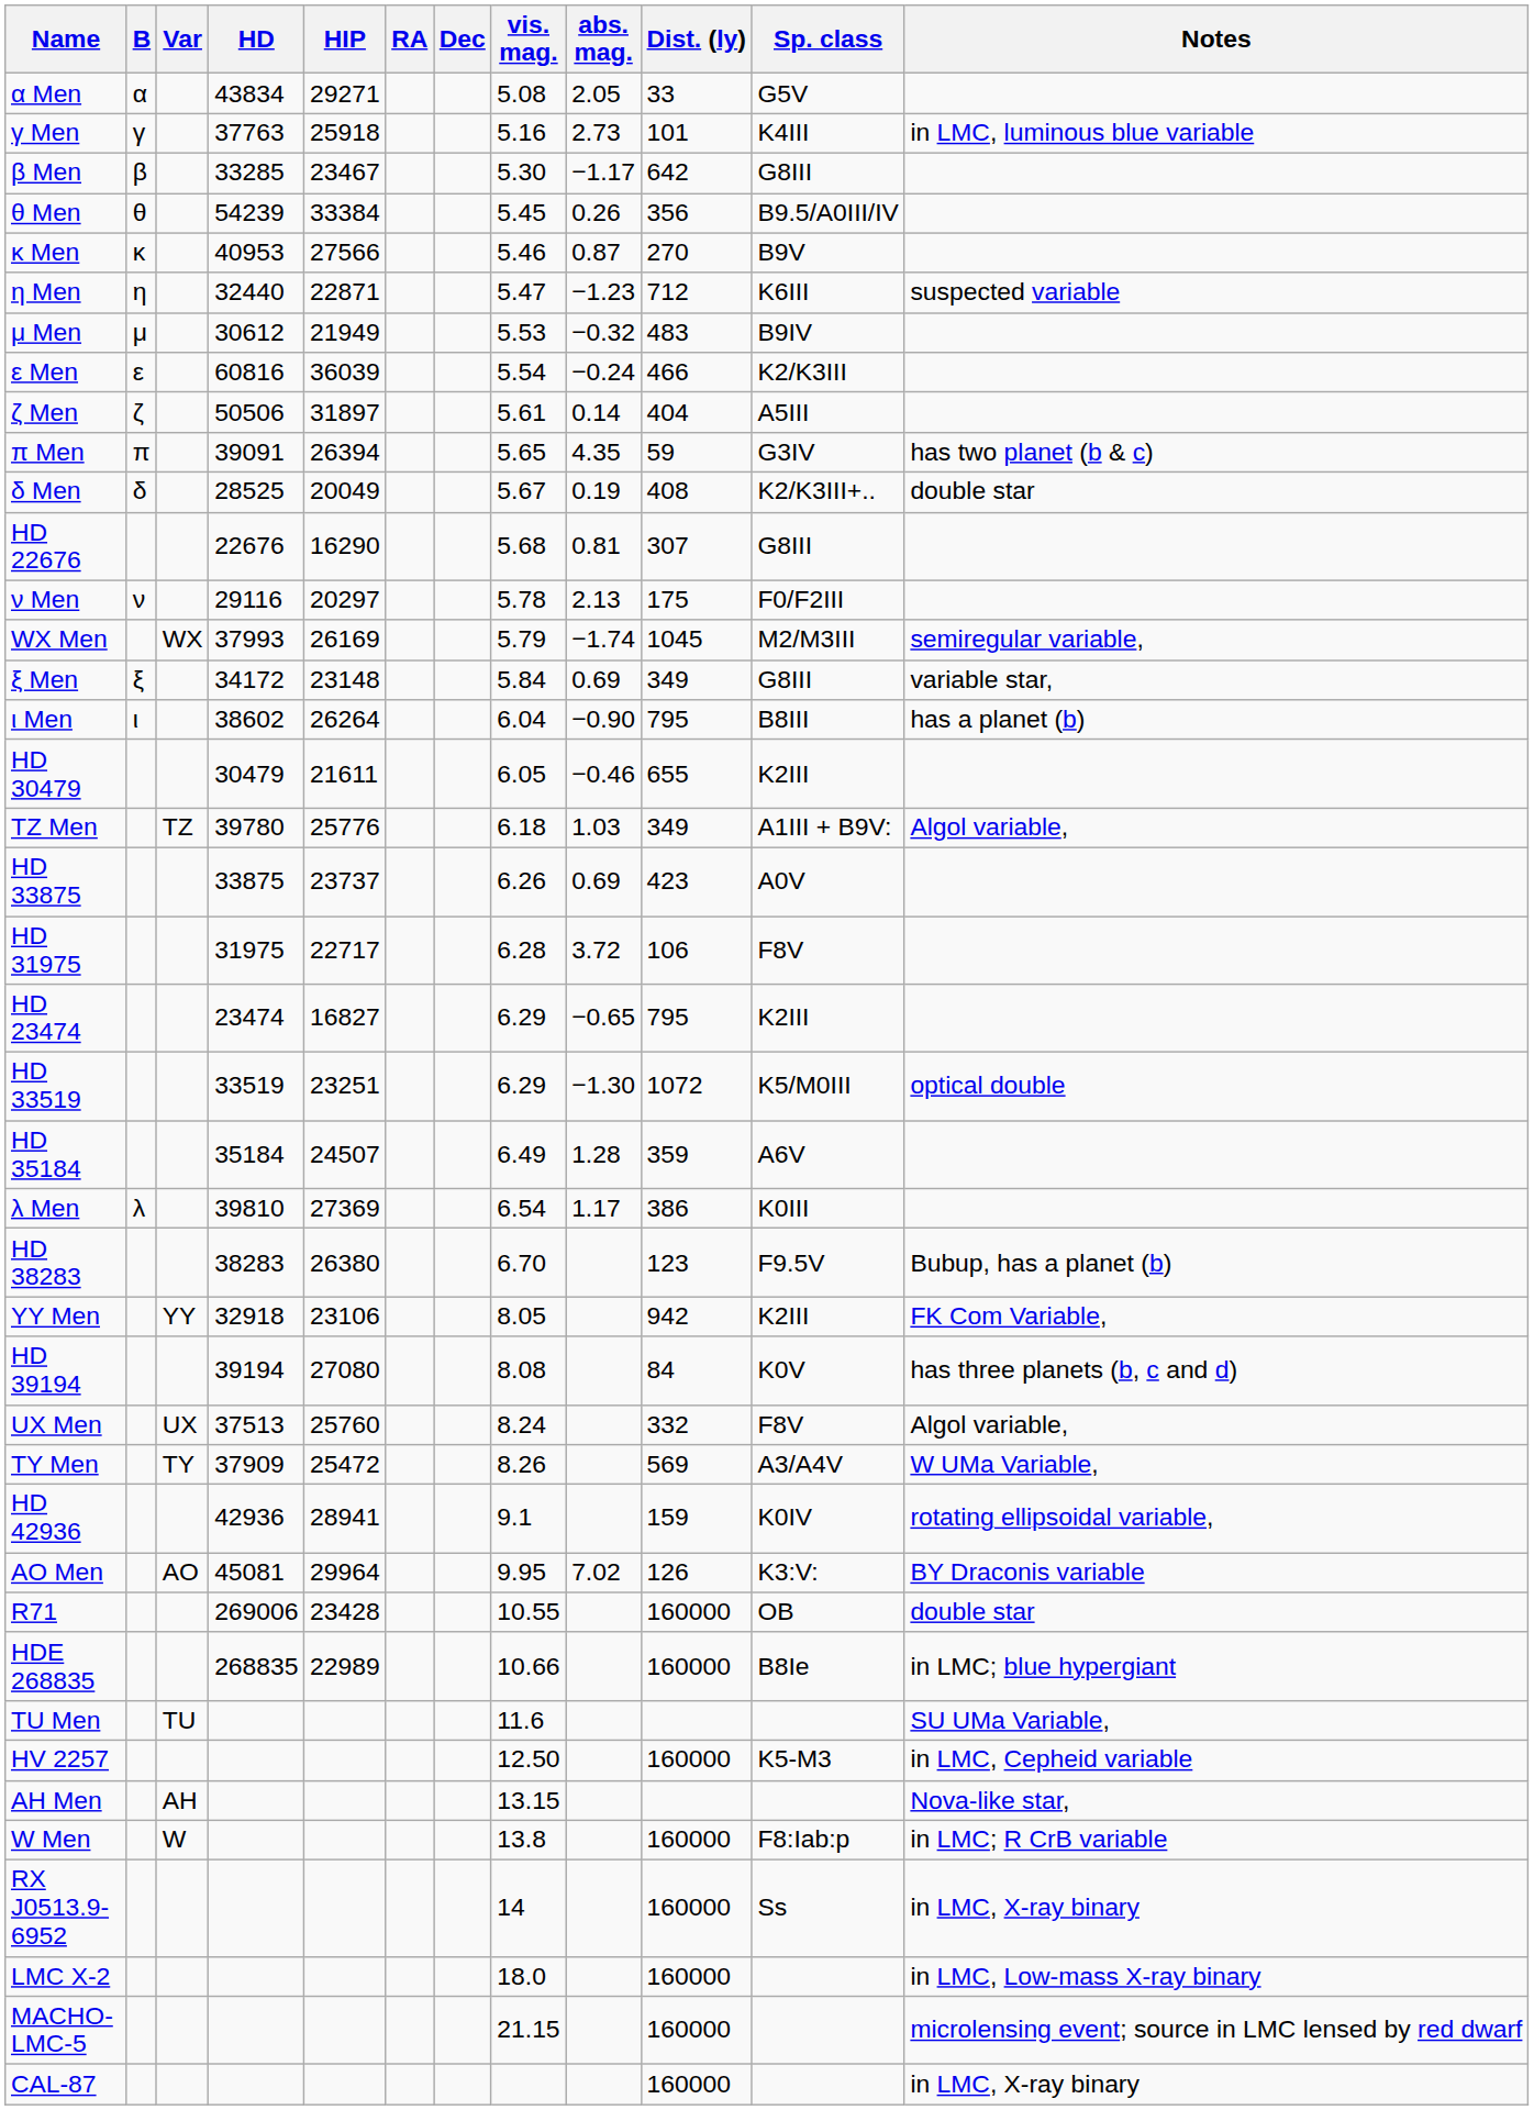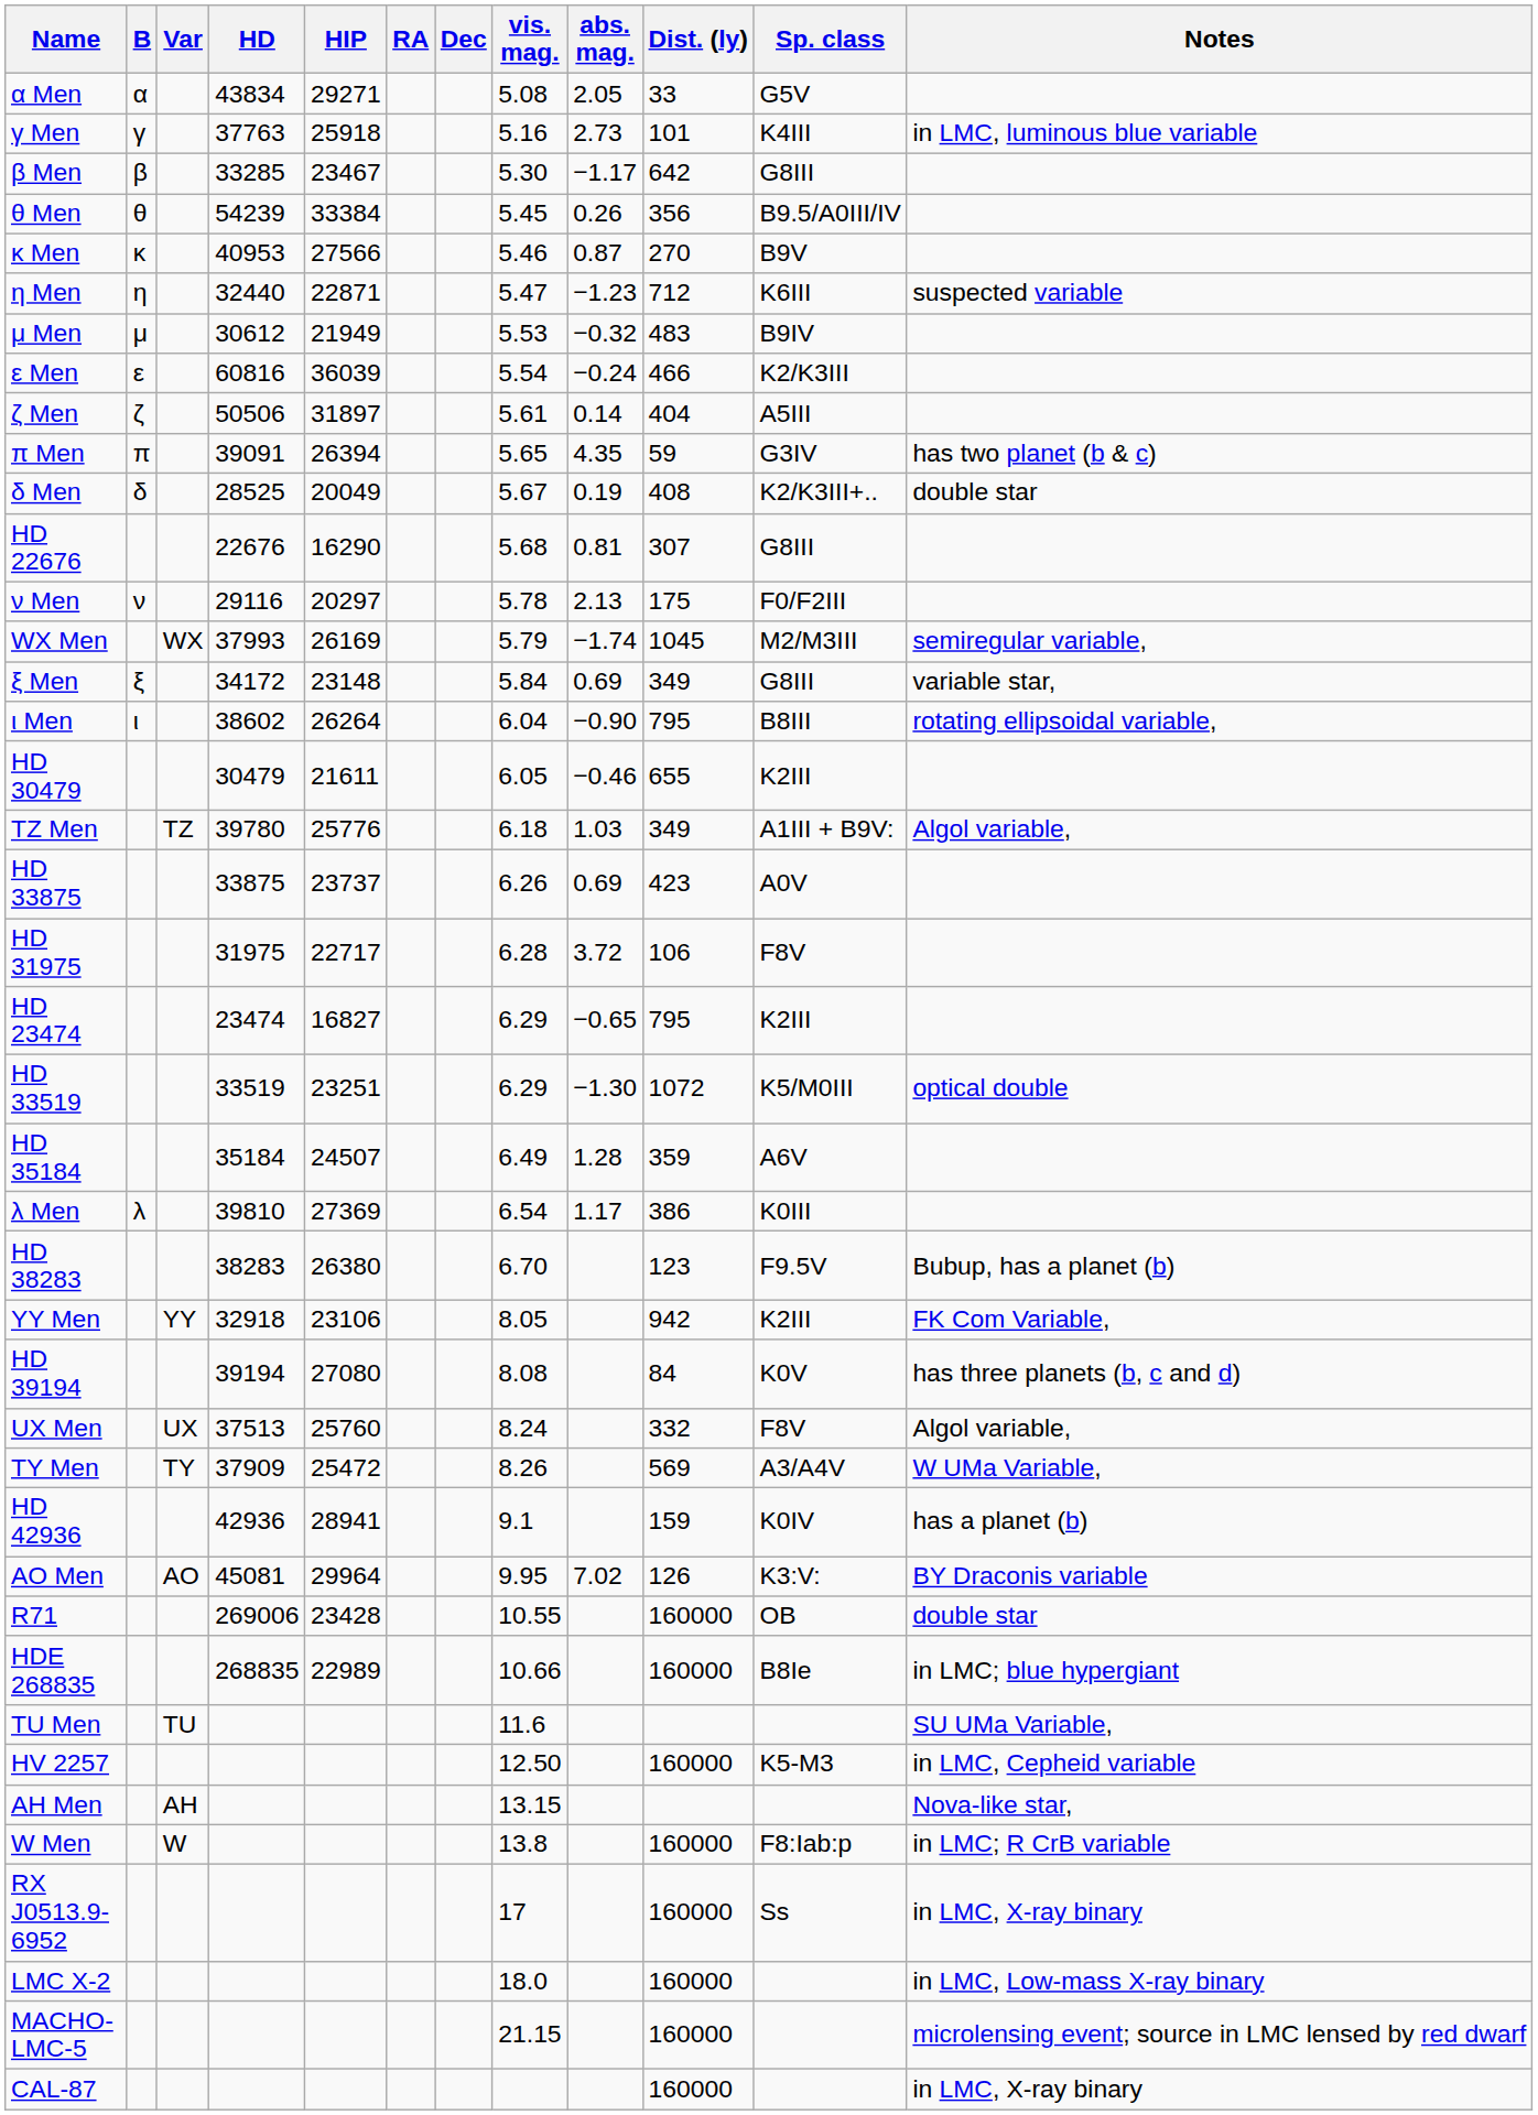 <table class="wikitable sortable sticky-header">
 <tr>
 <th width="70"><a href='#'>Name</a></th>
 <th><a href='#'>B</a></th>
 <th><a href='#'>Var</a></th>
 <th><a href='#'>HD</a></th>
 <th><a href='#'>HIP</a></th>
 <th><a href='#'>RA</a></th>
 <th><a href='#'>Dec</a></th>
 <th><a href='#'>vis.<br>mag.</a></th>
 <th><a href='#'>abs.<br>mag.</a></th>
 <th><a href='#'>Dist.</a> (<a href='#'>ly</a>)</th>
 <th><a href='#'>Sp. class</a></th>
 <th>Notes</th>
 </tr>
 <tr>
 <td><a href='#'>α Men</a></td>
 <td>α</td>
 <td></td>
 <td>43834</td>
 <td>29271</td>
 <td></td>
 <td></td>
 <td>5.08</td>
 <td>2.05</td>
 <td>33</td>
 <td>G5V</td>
 <td></td>
 </tr>
 <tr>
 <td><a href='#'>γ Men</a></td>
 <td>γ</td>
 <td></td>
 <td>37763</td>
 <td>25918</td>
 <td></td>
 <td></td>
 <td>5.16</td>
 <td>2.73</td>
 <td>101</td>
 <td>K4III</td>
 <td style="text-align:left;">in <a href='#'>LMC</a>, <a href='#'>luminous blue variable</a></td>
 </tr>
 <tr>
 <td><a href='#'>β Men</a></td>
 <td>β</td>
 <td></td>
 <td>33285</td>
 <td>23467</td>
 <td></td>
 <td></td>
 <td>5.30</td>
 <td>−1.17</td>
 <td>642</td>
 <td>G8III</td>
 <td></td>
 </tr>
 <tr>
 <td><a href='#'>θ Men</a></td>
 <td>θ</td>
 <td></td>
 <td>54239</td>
 <td>33384</td>
 <td></td>
 <td></td>
 <td>5.45</td>
 <td>0.26</td>
 <td>356</td>
 <td>B9.5/A0III/IV</td>
 <td></td>
 </tr>
 <tr>
 <td><a href='#'>κ Men</a></td>
 <td>κ</td>
 <td></td>
 <td>40953</td>
 <td>27566</td>
 <td></td>
 <td></td>
 <td>5.46</td>
 <td>0.87</td>
 <td>270</td>
 <td>B9V</td>
 <td></td>
 </tr>
 <tr>
 <td><a href='#'>η Men</a></td>
 <td>η</td>
 <td></td>
 <td>32440</td>
 <td>22871</td>
 <td></td>
 <td></td>
 <td>5.47</td>
 <td>−1.23</td>
 <td>712</td>
 <td>K6III</td>
 <td>suspected <a href='#'>variable</a></td>
 </tr>
 <tr>
 <td><a href='#'>μ Men</a></td>
 <td>μ</td>
 <td></td>
 <td>30612</td>
 <td>21949</td>
 <td></td>
 <td></td>
 <td>5.53</td>
 <td>−0.32</td>
 <td>483</td>
 <td>B9IV</td>
 <td></td>
 </tr>
 <tr>
 <td><a href='#'>ε Men</a></td>
 <td>ε</td>
 <td></td>
 <td>60816</td>
 <td>36039</td>
 <td></td>
 <td></td>
 <td>5.54</td>
 <td>−0.24</td>
 <td>466</td>
 <td>K2/K3III</td>
 <td></td>
 </tr>
 <tr>
 <td><a href='#'>ζ Men</a></td>
 <td>ζ</td>
 <td></td>
 <td>50506</td>
 <td>31897</td>
 <td></td>
 <td></td>
 <td>5.61</td>
 <td>0.14</td>
 <td>404</td>
 <td>A5III</td>
 <td></td>
 </tr>
 <tr>
 <td><a href='#'>π Men</a></td>
 <td>π</td>
 <td></td>
 <td>39091</td>
 <td>26394</td>
 <td></td>
 <td></td>
 <td>5.65</td>
 <td>4.35</td>
 <td>59</td>
 <td>G3IV</td>
 <td style="text-align:left;">has two <a href='#'>planet</a> (<a href='#'>b</a> & <a href='#'>c</a>)</td>
 </tr>
 <tr>
 <td><a href='#'>δ Men</a></td>
 <td>δ</td>
 <td></td>
 <td>28525</td>
 <td>20049</td>
 <td></td>
 <td></td>
 <td>5.67</td>
 <td>0.19</td>
 <td>408</td>
 <td>K2/K3III+..</td>
 <td style="text-align:left;">double star</td>
 </tr>
 <tr>
 <td><a href='#'>HD 22676</a></td>
 <td></td>
 <td></td>
 <td>22676</td>
 <td>16290</td>
 <td></td>
 <td></td>
 <td>5.68</td>
 <td>0.81</td>
 <td>307</td>
 <td>G8III</td>
 <td></td>
 </tr>
 <tr>
 <td><a href='#'>ν Men</a></td>
 <td>ν</td>
 <td></td>
 <td>29116</td>
 <td>20297</td>
 <td></td>
 <td></td>
 <td>5.78</td>
 <td>2.13</td>
 <td>175</td>
 <td>F0/F2III</td>
 <td></td>
 </tr>
 <tr>
 <td><a href='#'>WX Men</a></td>
 <td></td>
 <td>WX</td>
 <td>37993</td>
 <td>26169</td>
 <td></td>
 <td></td>
 <td>5.79</td>
 <td>−1.74</td>
 <td>1045</td>
 <td>M2/M3III</td>
 <td style="text-align:left;"><a href='#'>semiregular variable</a>, </td>
 </tr>
 <tr>
 <td><a href='#'>ξ Men</a></td>
 <td>ξ</td>
 <td></td>
 <td>34172</td>
 <td>23148</td>
 <td></td>
 <td></td>
 <td>5.84</td>
 <td>0.69</td>
 <td>349</td>
 <td>G8III</td>
 <td>variable star, </td>
 </tr>
 <tr>
 <td><a href='#'>ι Men</a></td>
 <td>ι</td>
 <td></td>
 <td>38602</td>
 <td>26264</td>
 <td></td>
 <td></td>
 <td>6.04</td>
 <td>−0.90</td>
 <td>795</td>
 <td>B8III</td>
-<td style="text-align:left;">has a planet (<a href='#'>b</a>)</td>
+<td style="text-align:left;"><a href='#'>rotating ellipsoidal variable</a>, </td>
 </tr>
 <tr>
 <td><a href='#'>HD 30479</a></td>
 <td></td>
 <td></td>
 <td>30479</td>
 <td>21611</td>
 <td></td>
 <td></td>
 <td>6.05</td>
 <td>−0.46</td>
 <td>655</td>
 <td>K2III</td>
 <td></td>
 </tr>
 <tr>
 <td><a href='#'>TZ Men</a></td>
 <td></td>
 <td>TZ</td>
 <td>39780</td>
 <td>25776</td>
 <td></td>
 <td></td>
 <td>6.18</td>
 <td>1.03</td>
 <td>349</td>
 <td>A1III + B9V:</td>
 <td style="text-align:left;"><a href='#'>Algol variable</a>, </td>
 </tr>
 <tr>
 <td><a href='#'>HD 33875</a></td>
 <td></td>
 <td></td>
 <td>33875</td>
 <td>23737</td>
 <td></td>
 <td></td>
 <td>6.26</td>
 <td>0.69</td>
 <td>423</td>
 <td>A0V</td>
 <td></td>
 </tr>
 <tr>
 <td><a href='#'>HD 31975</a></td>
 <td></td>
 <td></td>
 <td>31975</td>
 <td>22717</td>
 <td></td>
 <td></td>
 <td>6.28</td>
 <td>3.72</td>
 <td>106</td>
 <td>F8V</td>
 <td></td>
 </tr>
 <tr>
 <td><a href='#'>HD 23474</a></td>
 <td></td>
 <td></td>
 <td>23474</td>
 <td>16827</td>
 <td></td>
 <td></td>
 <td>6.29</td>
 <td>−0.65</td>
 <td>795</td>
 <td>K2III</td>
 <td></td>
 </tr>
 <tr>
 <td><a href='#'>HD 33519</a></td>
 <td></td>
 <td></td>
 <td>33519</td>
 <td>23251</td>
 <td></td>
 <td></td>
 <td>6.29</td>
 <td>−1.30</td>
 <td>1072</td>
 <td>K5/M0III</td>
 <td style="text-align:left;"><a href='#'>optical double</a></td>
 </tr>
 <tr>
 <td><a href='#'>HD 35184</a></td>
 <td></td>
 <td></td>
 <td>35184</td>
 <td>24507</td>
 <td></td>
 <td></td>
 <td>6.49</td>
 <td>1.28</td>
 <td>359</td>
 <td>A6V</td>
 <td></td>
 </tr>
 <tr>
 <td><a href='#'>λ Men</a></td>
 <td>λ</td>
 <td></td>
 <td>39810</td>
 <td>27369</td>
 <td></td>
 <td></td>
 <td>6.54</td>
 <td>1.17</td>
 <td>386</td>
 <td>K0III</td>
 <td></td>
 </tr>
 <tr>
 <td><a href='#'>HD 38283</a></td>
 <td></td>
 <td></td>
 <td>38283</td>
 <td>26380</td>
 <td></td>
 <td></td>
 <td>6.70</td>
 <td></td>
 <td>123</td>
 <td>F9.5V</td>
 <td style="text-align:left;">Bubup, has a planet (<a href='#'>b</a>)</td>
 </tr>
 <tr>
 <td><a href='#'>YY Men</a></td>
 <td></td>
 <td>YY</td>
 <td>32918</td>
 <td>23106</td>
 <td></td>
 <td></td>
 <td>8.05</td>
 <td></td>
 <td>942</td>
 <td>K2III</td>
 <td style="text-align:left;"><a href='#'>FK Com Variable</a>, </td>
 </tr>
 <tr>
 <td><a href='#'>HD 39194</a></td>
 <td></td>
 <td></td>
 <td>39194</td>
 <td>27080</td>
 <td></td>
 <td></td>
 <td>8.08</td>
 <td></td>
 <td>84</td>
 <td>K0V</td>
 <td style="text-align:left;">has three planets (<a href='#'>b</a>, <a href='#'>c</a> and <a href='#'>d</a>)</td>
 </tr>
 <tr>
 <td><a href='#'>UX Men</a></td>
 <td></td>
 <td>UX</td>
 <td>37513</td>
 <td>25760</td>
 <td></td>
 <td></td>
 <td>8.24</td>
 <td></td>
 <td>332</td>
 <td>F8V</td>
 <td style="text-align:left;">Algol variable, </td>
 </tr>
 <tr>
 <td><a href='#'>TY Men</a></td>
 <td></td>
 <td>TY</td>
 <td>37909</td>
 <td>25472</td>
 <td></td>
 <td></td>
 <td>8.26</td>
 <td></td>
 <td>569</td>
 <td>A3/A4V</td>
 <td style="text-align:left;"><a href='#'>W UMa Variable</a>, </td>
 </tr>
 <tr>
 <td><a href='#'>HD 42936</a></td>
 <td></td>
 <td></td>
 <td>42936</td>
 <td>28941</td>
 <td></td>
 <td></td>
 <td>9.1</td>
 <td></td>
 <td>159</td>
 <td>K0IV</td>
-<td style="text-align:left;"><a href='#'>rotating ellipsoidal variable</a>, </td>
+<td style="text-align:left;">has a planet (<a href='#'>b</a>)</td>
 </tr>
 <tr>
 <td><a href='#'>AO Men</a></td>
 <td></td>
 <td>AO</td>
 <td>45081</td>
 <td>29964</td>
 <td></td>
 <td></td>
 <td>9.95</td>
 <td>7.02</td>
 <td>126</td>
 <td>K3:V:</td>
 <td><a href='#'>BY Draconis variable</a> </td>
 </tr>
 <tr>
 <td><a href='#'>R71</a></td>
 <td></td>
 <td></td>
 <td>269006</td>
 <td>23428</td>
 <td></td>
 <td></td>
 <td>10.55</td>
 <td></td>
 <td>160000</td>
 <td>OB</td>
 <td style="text-align:left;"><a href='#'>double star</a></td>
 </tr>
 <tr>
 <td><a href='#'>HDE 268835</a></td>
 <td></td>
 <td></td>
 <td>268835</td>
 <td>22989</td>
 <td></td>
 <td></td>
 <td>10.66</td>
 <td></td>
 <td>160000</td>
 <td>B8Ie</td>
 <td style="text-align:left;">in LMC; <a href='#'>blue hypergiant</a></td>
 </tr>
 <tr>
 <td><a href='#'>TU Men</a></td>
 <td></td>
 <td>TU</td>
 <td></td>
 <td></td>
 <td></td>
 <td></td>
 <td>11.6</td>
 <td></td>
 <td></td>
 <td></td>
 <td style="text-align:left;"><a href='#'>SU UMa Variable</a>, </td>
 </tr>
 <tr>
 <td><a href='#'>HV 2257</a></td>
 <td></td>
 <td></td>
 <td></td>
 <td></td>
 <td></td>
 <td></td>
 <td>12.50</td>
 <td></td>
 <td>160000</td>
 <td>K5-M3</td>
 <td style="text-align:left;">in <a href='#'>LMC</a>, <a href='#'>Cepheid variable</a></td>
 </tr>
 <tr>
 <td><a href='#'>AH Men</a></td>
 <td></td>
 <td>AH</td>
 <td></td>
 <td></td>
 <td></td>
 <td></td>
 <td>13.15</td>
 <td></td>
 <td></td>
 <td></td>
 <td style="text-align:left;"><a href='#'>Nova-like star</a>, </td>
 </tr>
 <tr>
 <td><a href='#'>W Men</a></td>
 <td></td>
 <td>W</td>
 <td></td>
 <td></td>
 <td></td>
 <td></td>
 <td>13.8</td>
 <td></td>
 <td>160000</td>
 <td>F8:Iab:p</td>
 <td style="text-align:left;">in <a href='#'>LMC</a>; <a href='#'>R CrB variable</a></td>
 </tr>
 <tr>
 <td><a href='#'>RX J0513.9-6952</a></td>
 <td></td>
 <td></td>
 <td></td>
 <td></td>
 <td></td>
 <td></td>
-<td>14</td>
+<td>17</td>
 <td></td>
 <td>160000</td>
 <td>Ss</td>
 <td style="text-align:left;">in <a href='#'>LMC</a>, <a href='#'>X-ray binary</a></td>
 </tr>
 <tr>
 <td><a href='#'>LMC X-2</a></td>
 <td></td>
 <td></td>
 <td></td>
 <td></td>
 <td></td>
 <td></td>
 <td>18.0</td>
 <td></td>
 <td>160000</td>
 <td></td>
 <td style="text-align:left;">in <a href='#'>LMC</a>, <a href='#'>Low-mass X-ray binary</a></td>
 </tr>
 <tr>
 <td><a href='#'>MACHO-LMC-5</a></td>
 <td></td>
 <td></td>
 <td></td>
 <td></td>
 <td></td>
 <td></td>
 <td>21.15</td>
 <td></td>
 <td>160000</td>
 <td></td>
 <td style="text-align:left;"><a href='#'>microlensing event</a>; source in LMC lensed by <a href='#'>red dwarf</a></td>
 </tr>
 <tr>
 <td><a href='#'>CAL-87</a></td>
 <td></td>
 <td></td>
 <td></td>
 <td></td>
 <td></td>
 <td></td>
 <td></td>
 <td></td>
 <td>160000</td>
 <td></td>
 <td style="text-align:left;">in <a href='#'>LMC</a>, X-ray binary</td>
 </tr>
 </table>
